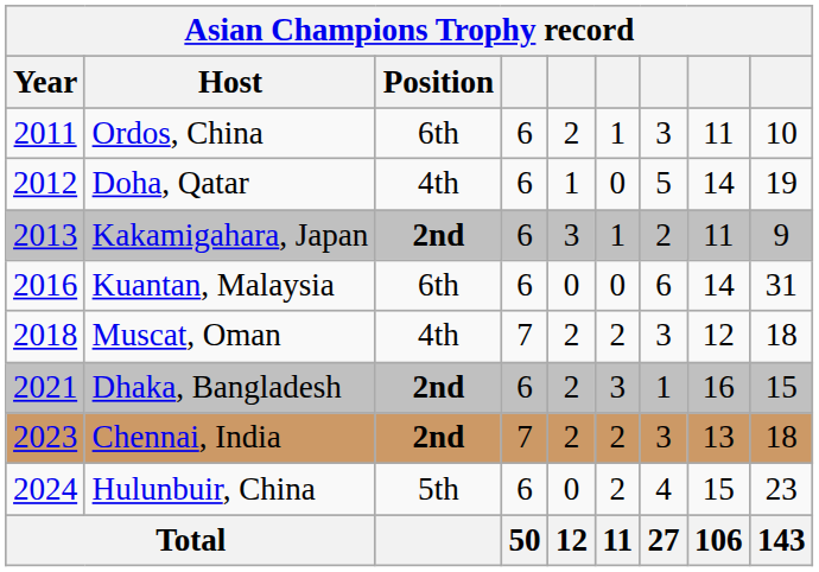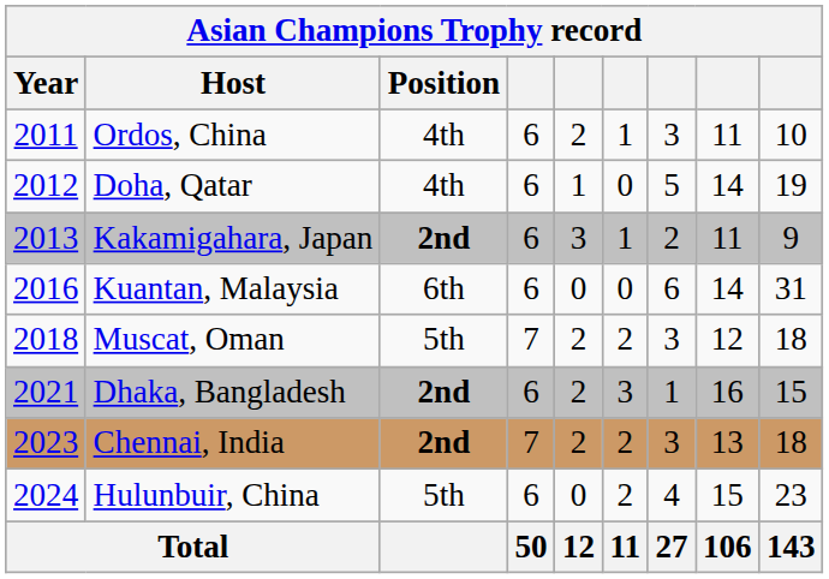 <table class="wikitable" style="text-align: center;">
 <tr>
 <th colspan=10><a href='#'>Asian Champions Trophy</a> record</th>
 </tr>
 <tr>
 <th>Year</th>
 <th>Host</th>
 <th>Position</th>
 <th></th>
 <th></th>
 <th></th>
 <th></th>
 <th></th>
 <th></th>
 </tr>
 <tr>
 <td><a href='#'>2011</a></td>
 <td align=left> <a href='#'>Ordos</a>, China</td>
-<td>6th</td>
+<td>4th</td>
 <td>6</td>
 <td>2</td>
 <td>1</td>
 <td>3</td>
 <td>11</td>
 <td>10</td>
 </tr>
 <tr>
 <td><a href='#'>2012</a></td>
 <td align=left> <a href='#'>Doha</a>, Qatar</td>
 <td>4th</td>
 <td>6</td>
 <td>1</td>
 <td>0</td>
 <td>5</td>
 <td>14</td>
 <td>19</td>
 </tr>
 <tr bgcolor=silver>
 <td><a href='#'>2013</a></td>
 <td align=left> <a href='#'>Kakamigahara</a>, Japan</td>
 <td><strong>2nd</strong></td>
 <td>6</td>
 <td>3</td>
 <td>1</td>
 <td>2</td>
 <td>11</td>
 <td>9</td>
 </tr>
 <tr>
 <td><a href='#'>2016</a></td>
 <td align=left>  <a href='#'>Kuantan</a>, Malaysia</td>
 <td>6th</td>
 <td>6</td>
 <td>0</td>
 <td>0</td>
 <td>6</td>
 <td>14</td>
 <td>31</td>
 </tr>
 <tr>
 <td><a href='#'>2018</a></td>
 <td align=left> <a href='#'>Muscat</a>, Oman</td>
-<td>4th</td>
+<td>5th</td>
 <td>7</td>
 <td>2</td>
 <td>2</td>
 <td>3</td>
 <td>12</td>
 <td>18</td>
 </tr>
 <tr bgcolor=silver>
 <td><a href='#'>2021</a></td>
 <td align=left> <a href='#'>Dhaka</a>, Bangladesh</td>
 <td><strong>2nd</strong></td>
 <td>6</td>
 <td>2</td>
 <td>3</td>
 <td>1</td>
 <td>16</td>
 <td>15</td>
 </tr>
 <tr bgcolor=cc9966>
 <td><a href='#'>2023</a></td>
 <td align=left> <a href='#'>Chennai</a>, India</td>
 <td><strong>2nd</strong></td>
 <td>7</td>
 <td>2</td>
 <td>2</td>
 <td>3</td>
 <td>13</td>
 <td>18</td>
 </tr>
 <tr>
 <td><a href='#'>2024</a></td>
 <td align=left> <a href='#'>Hulunbuir</a>, China</td>
 <td>5th</td>
 <td>6</td>
 <td>0</td>
 <td>2</td>
 <td>4</td>
 <td>15</td>
 <td>23</td>
 </tr>
 <tr>
 <th colspan="2">Total</th>
 <th></th>
 <th>50</th>
 <th>12</th>
 <th>11</th>
 <th>27</th>
 <th>106</th>
 <th>143</th>
 </tr>
 </table>
